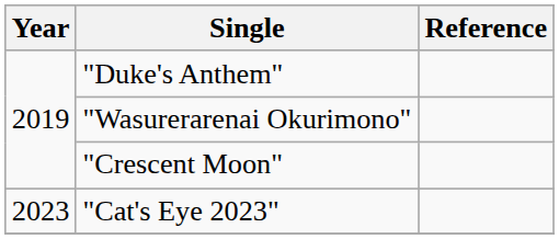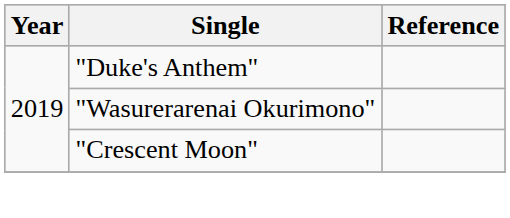 <table class="wikitable plainrowheaders" style="text-align:center;">
 <tr>
 <th scope="col">Year</th>
 <th scope="col">Single</th>
 <th scope="col">Reference</th>
 </tr>
 <tr>
 <td rowspan="3">2019</td>
 <td style="text-align:left;">"Duke's Anthem"</td>
 <td></td>
 </tr>
 <tr>
 <td style="text-align:left;">"Wasurerarenai Okurimono"</td>
 <td></td>
 </tr>
 <tr>
 <td style="text-align:left;">"Crescent Moon"</td>
 <td></td>
 </tr>
 <tr>
-<td rowspan="1">2023</td>
-<td style="text-align:left;">"Cat's Eye 2023"</td>
-<td></td>
-</tr>
-<tr>
 </tr>
 </table>
